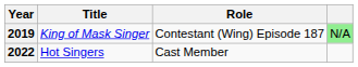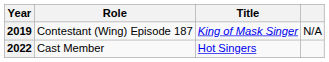 <table class="wikitable sortable plainrowheaders">
 <tr>
 <th scope="col">Year</th>
+<th scope="col">Role</th>
 <th scope="col">Title</th>
-<th scope="col">Role</th>
 <th scope="col" class="unsortable"></th>
 </tr>
 <tr>
 <th scope="row">2019</th>
+<td>Contestant (Wing) Episode 187</td>
 <td><em><a href='#'>King of Mask Singer</a></td>
-<td>Contestant (Wing) Episode 187</td>
-<td style="background: lightgreen;">N/A</td>
+<td>N/A</td>
 </tr>
 <tr>
 <th scope="row">2022</th>
+<td>Cast Member</td>
 <td></em><a href='#'>Hot Singers</a><em></td>
-<td>Cast Member</td>
 <td></td>
 </tr>
 </table>
